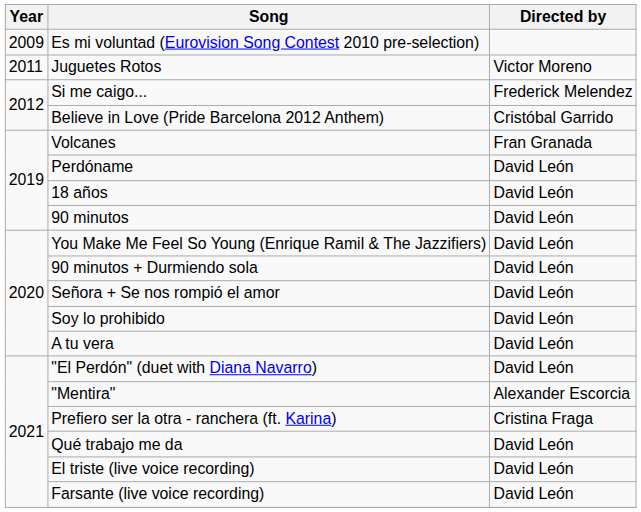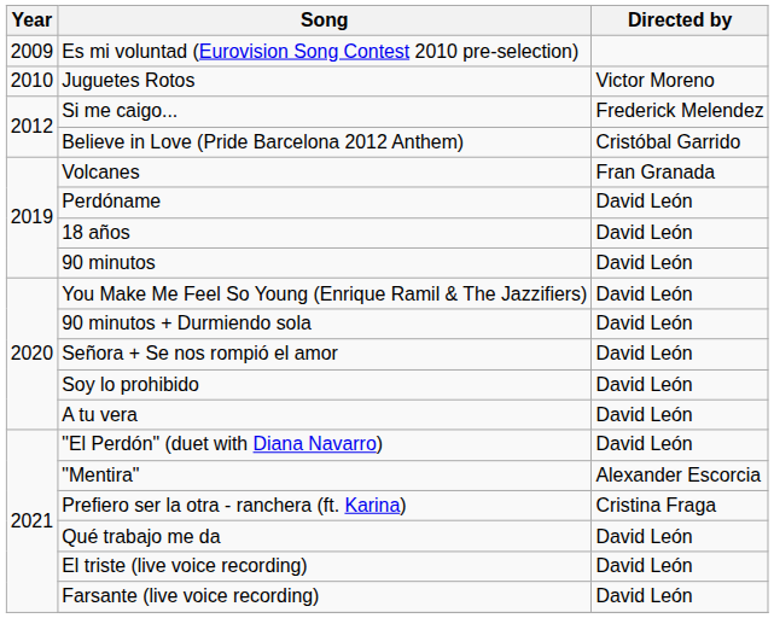 <table class="wikitable" style="margin:1em auto;">
 <tr>
 <th>Year</th>
 <th>Song</th>
 <th>Directed by</th>
 </tr>
 <tr>
 <td rowspan="1">2009</td>
 <td>Es mi voluntad (<a href='#'>Eurovision Song Contest</a> 2010 pre-selection)</td>
 <td></td>
 </tr>
 <tr>
-<td rowspan="1">2011</td>
+<td rowspan="1">2010</td>
 <td>Juguetes Rotos</td>
 <td>Victor Moreno</td>
 </tr>
 <tr>
 <td rowspan="2">2012</td>
 <td>Si me caigo...</td>
 <td>Frederick Melendez</td>
 </tr>
 <tr>
 <td>Believe in Love (Pride Barcelona 2012 Anthem)</td>
 <td>Cristóbal Garrido</td>
 </tr>
 <tr>
 <td rowspan="4">2019</td>
 <td>Volcanes</td>
 <td>Fran Granada</td>
 </tr>
 <tr>
 <td>Perdóname</td>
 <td>David León</td>
 </tr>
 <tr>
 <td>18 años</td>
 <td>David León</td>
 </tr>
 <tr>
 <td>90 minutos</td>
 <td>David León</td>
 </tr>
 <tr>
 <td rowspan="5">2020</td>
 <td>You Make Me Feel So Young (Enrique Ramil & The Jazzifiers)</td>
 <td>David León</td>
 </tr>
 <tr>
 <td>90 minutos + Durmiendo sola</td>
 <td>David León</td>
 </tr>
 <tr>
 <td>Señora + Se nos rompió el amor</td>
 <td>David León</td>
 </tr>
 <tr>
 <td>Soy lo prohibido</td>
 <td>David León</td>
 </tr>
 <tr>
 <td>A tu vera</td>
 <td>David León</td>
 </tr>
 <tr>
 <td rowspan="7">2021</td>
 <td>"El Perdón" (duet with <a href='#'>Diana Navarro</a>)</td>
 <td>David León</td>
 </tr>
 <tr>
 <td>"Mentira"</td>
 <td>Alexander Escorcia</td>
 </tr>
 <tr>
 <td>Prefiero ser la otra - ranchera (ft. <a href='#'>Karina</a>)</td>
 <td>Cristina Fraga</td>
 </tr>
 <tr>
 <td>Qué trabajo me da</td>
 <td>David León</td>
 </tr>
 <tr>
 <td>El triste (live voice recording)</td>
 <td>David León</td>
 </tr>
 <tr>
 <td>Farsante (live voice recording)</td>
 <td>David León</td>
 </tr>
 <tr>
 </tr>
 </table>
